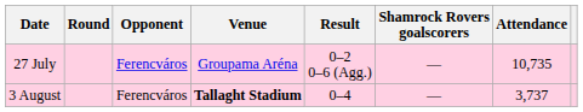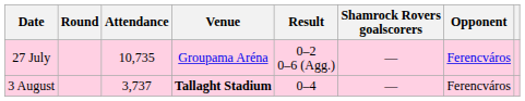 <table class="wikitable" Style="text-align: center">
 <tr>
 <th>Date</th>
 <th>Round</th>
-<th>Opponent</th>
+<th>Attendance</th>
 <th>Venue</th>
 <th>Result<br></th>
 <th>Shamrock Rovers<br>goalscorers</th>
-<th>Attendance</th>
+<th>Opponent</th>
 <th></th>
 </tr>
 <tr style="background:#ffd0e3">
 <td>27 July</td>
 <td></td>
-<td><a href='#'>Ferencváros</a></td>
+<td>10,735</td>
 <td><a href='#'>Groupama Aréna</a></td>
 <td>0–2<br>0–6 (Agg.)</td>
 <td>—</td>
-<td>10,735</td>
+<td><a href='#'>Ferencváros</a></td>
 <td></td>
 </tr>
 <tr style="background:#ffd0e3">
 <td>3 August</td>
 <td></td>
-<td>Ferencváros</td>
+<td>3,737</td>
 <td><strong>Tallaght Stadium</strong></td>
 <td>0–4</td>
 <td>—</td>
-<td>3,737</td>
+<td>Ferencváros</td>
 <td></td>
 </tr>
 </table>
